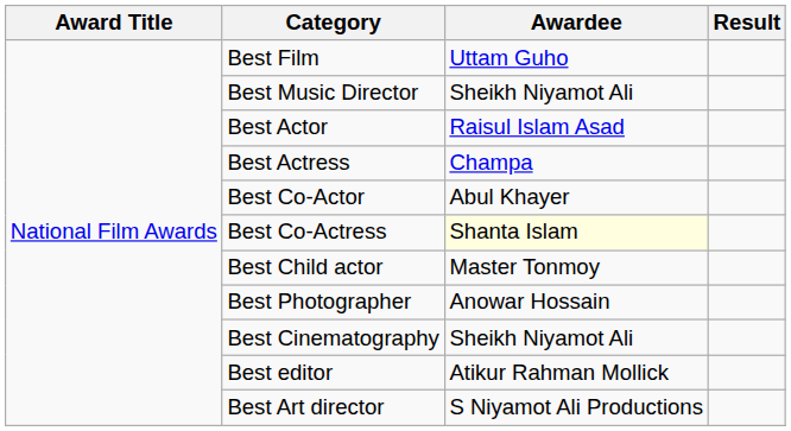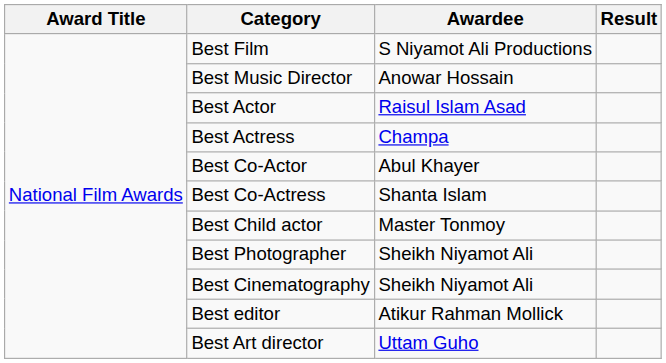 <table class="wikitable">
 <tr>
 <th>Award Title</th>
 <th>Category</th>
 <th>Awardee</th>
 <th>Result</th>
 </tr>
 <tr>
 <td rowspan="11"><a href='#'>National Film Awards</a></td>
 <td>Best Film</td>
-<td><a href='#'>Uttam Guho</a></td>
+<td>S Niyamot Ali Productions</td>
 <td></td>
 </tr>
 <tr>
 <td>Best Music Director</td>
-<td>Sheikh Niyamot Ali</td>
+<td>Anowar Hossain</td>
 <td></td>
 </tr>
 <tr>
 <td>Best Actor</td>
 <td><a href='#'>Raisul Islam Asad</a></td>
 <td></td>
 </tr>
 <tr>
 <td>Best Actress</td>
 <td><a href='#'>Champa</a></td>
 <td></td>
 </tr>
 <tr>
 <td>Best Co-Actor</td>
 <td>Abul Khayer</td>
 <td></td>
 </tr>
 <tr>
 <td>Best Co-Actress</td>
-<td style="background: lightyellow;">Shanta Islam</td>
+<td>Shanta Islam</td>
 <td></td>
 </tr>
 <tr>
 <td>Best Child actor</td>
 <td>Master Tonmoy</td>
 <td></td>
 </tr>
 <tr>
 <td>Best Photographer</td>
-<td>Anowar Hossain</td>
+<td>Sheikh Niyamot Ali</td>
 <td></td>
 </tr>
 <tr>
 <td>Best Cinematography</td>
 <td>Sheikh Niyamot Ali</td>
 <td></td>
 </tr>
 <tr>
 <td>Best editor</td>
 <td>Atikur Rahman Mollick</td>
 <td></td>
 </tr>
 <tr>
 <td>Best Art director</td>
-<td>S Niyamot Ali Productions</td>
+<td><a href='#'>Uttam Guho</a></td>
 <td></td>
 </tr>
 </table>
